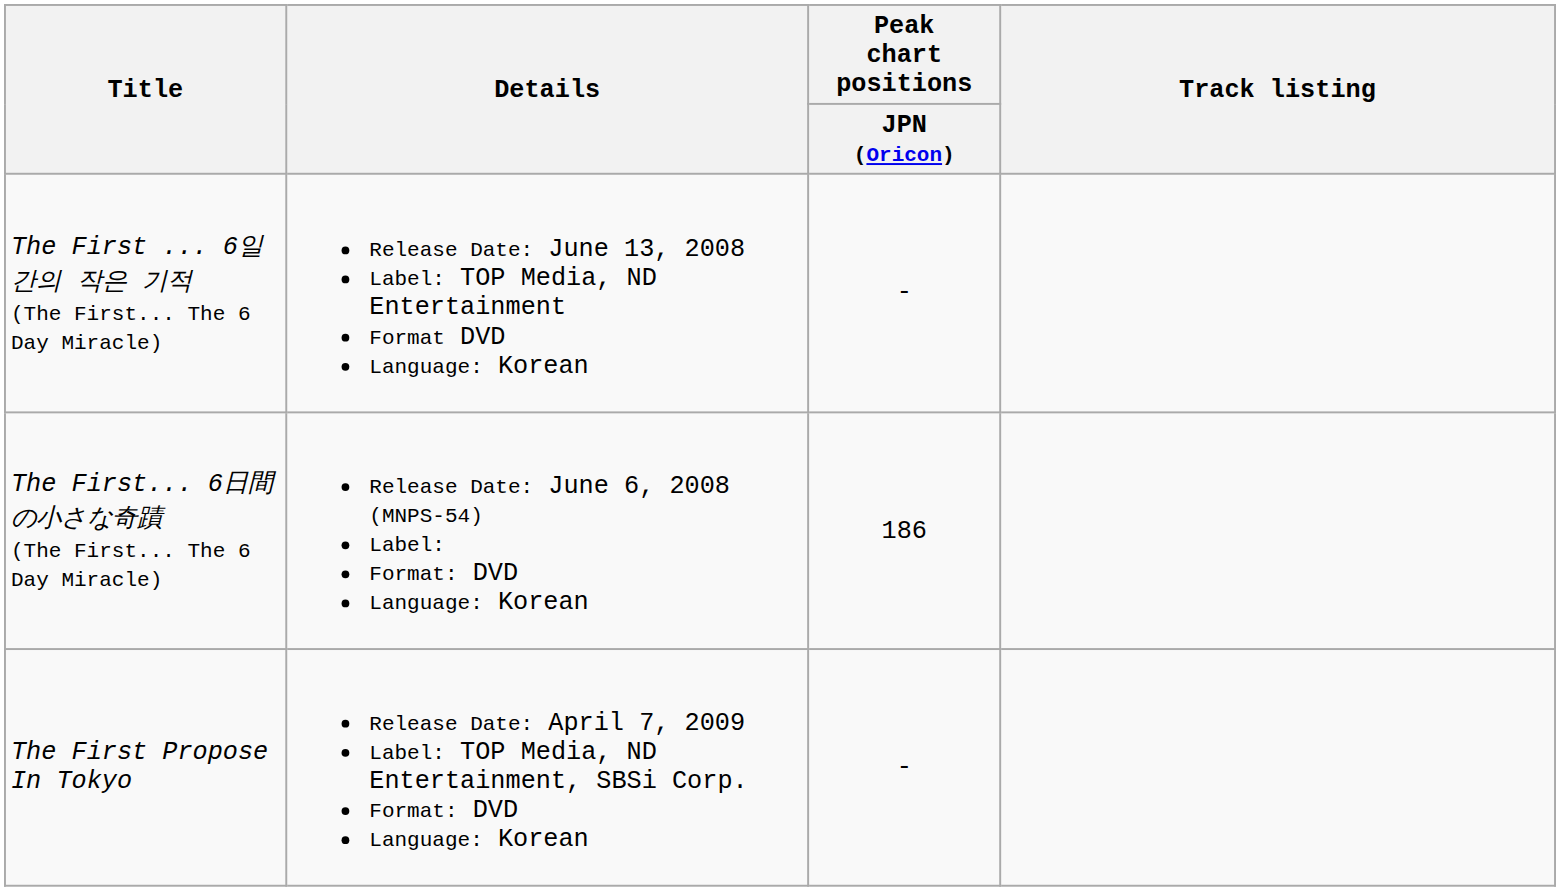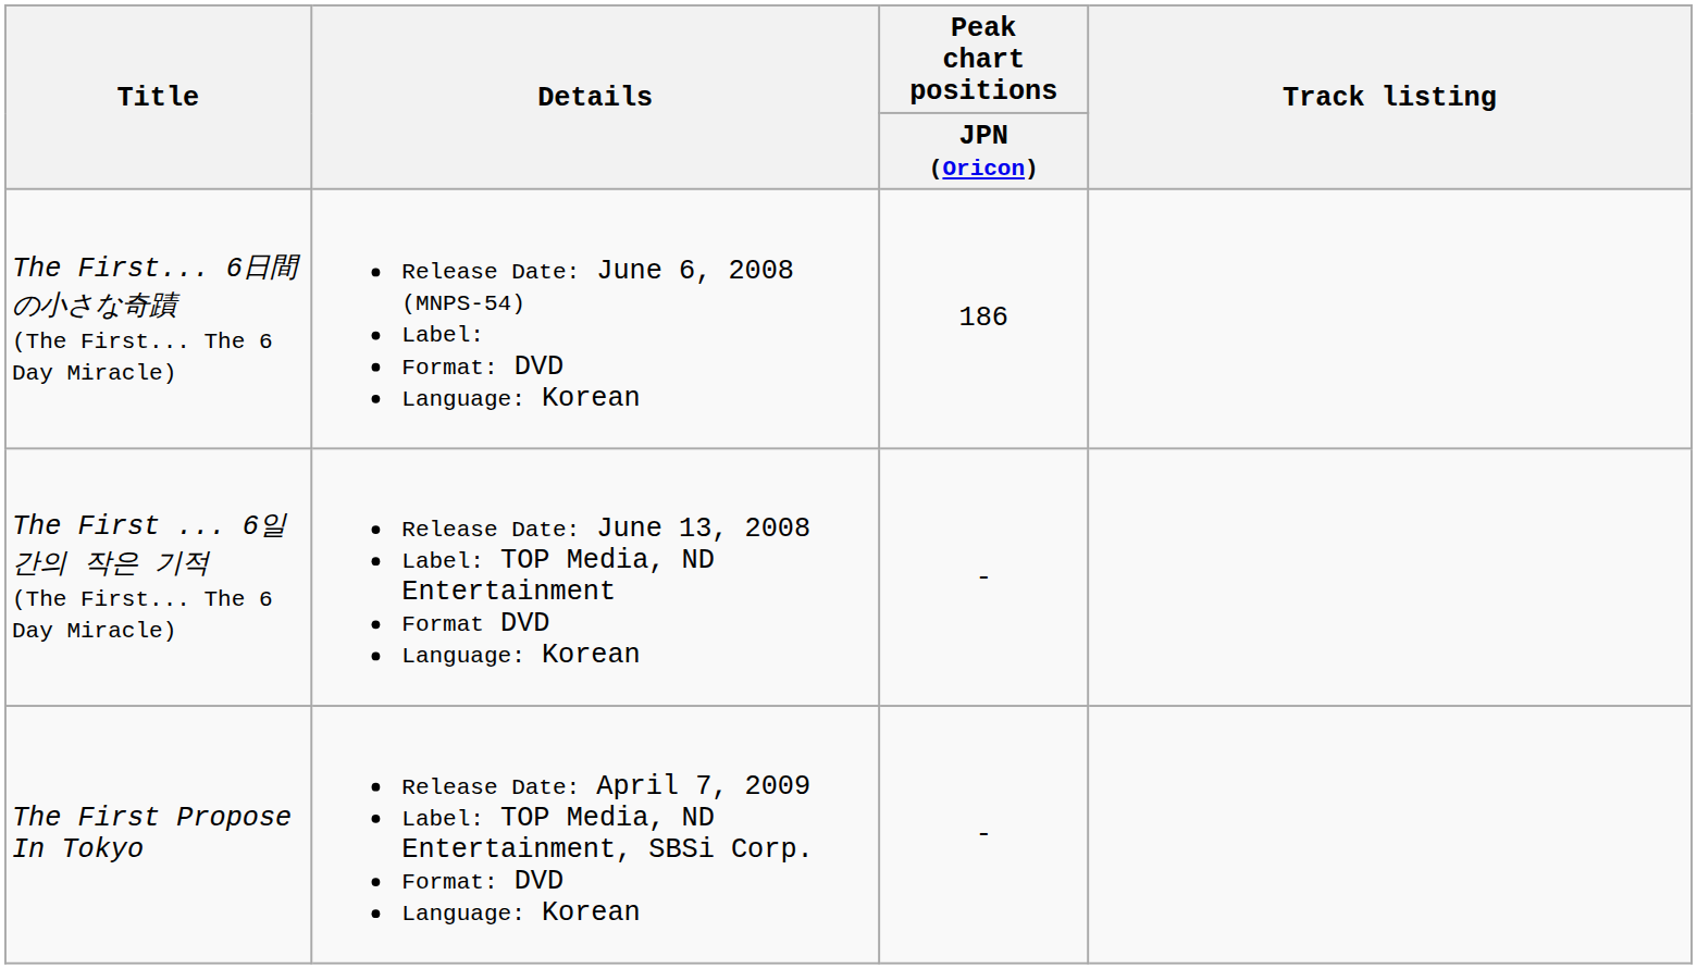 <table class="wikitable" width="800px">
 <tr>
 <th rowspan="2">Title</th>
 <th rowspan="2">Details</th>
 <th colspan="1">Peak<br> chart positions</th>
 <th rowspan="2" style="width:280px;">Track listing</th>
 </tr>
 <tr>
 <th align="center">JPN<br><small>(<a href='#'>Oricon</a>)</small></th>
 </tr>
 <tr>
+<td><em>The First... 6日間の小さな奇蹟</em><br><small>(The First... The 6 Day Miracle)</small></td>
+<td><br><ul><li><small>Release Date:</small> June 6, 2008 <small>(MNPS-54)</small></li><li><small>Label:</small></li><li><small>Format:</small> DVD</li><li><small>Language:</small> Korean</li></ul></td>
+<td align="center">186</td>
+<td style="text-align:center" style="font-size: 85%;"></td>
+</tr>
+<tr>
 <td><em>The First ... 6일간의 작은 기적</em><br><small>(The First... The 6 Day Miracle)</small></td>
 <td><br><ul><li><small>Release Date:</small> June 13, 2008</li><li><small>Label:</small> TOP Media, ND Entertainment</li><li><small>Format</small> DVD</li><li><small>Language:</small> Korean</li></ul></td>
 <td align="center">-</td>
-<td style="text-align:center" style="font-size: 85%;"></td>
-</tr>
-<tr>
-<td><em>The First... 6日間の小さな奇蹟</em><br><small>(The First... The 6 Day Miracle)</small></td>
-<td><br><ul><li><small>Release Date:</small> June 6, 2008 <small>(MNPS-54)</small></li><li><small>Label:</small></li><li><small>Format:</small> DVD</li><li><small>Language:</small> Korean</li></ul></td>
-<td align="center">186</td>
 <td style="text-align:center" style="font-size: 85%;"></td>
 </tr>
 <tr>
 <td><em>The First Propose In Tokyo</em></td>
 <td><br><ul><li><small>Release Date:</small> April 7, 2009</li><li><small>Label:</small> TOP Media, ND Entertainment, SBSi Corp.</li><li><small>Format:</small> DVD</li><li><small>Language:</small> Korean</li></ul></td>
 <td align="center">-</td>
 <td style="text-align:center" style="font-size: 85%;"></td>
 </tr>
 </table>
